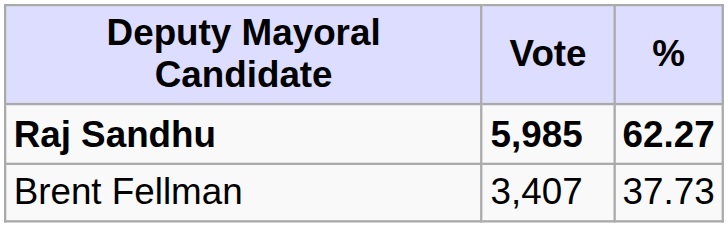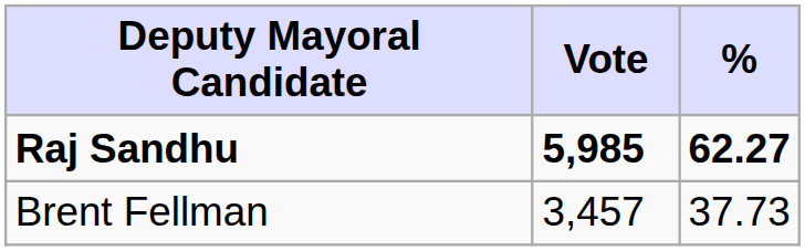 <table class="wikitable">
 <tr>
 <th style="background:#ddf; width:200px;">Deputy Mayoral Candidate</th>
 <th style="background:#ddf; width:50px;">Vote</th>
 <th style="background:#ddf; width:30px;">%</th>
 </tr>
 <tr>
 <td><strong>Raj Sandhu</strong></td>
 <td><strong>5,985</strong></td>
 <td><strong>62.27</strong></td>
 </tr>
 <tr>
 <td>Brent Fellman</td>
-<td>3,407</td>
+<td>3,457</td>
 <td>37.73</td>
 </tr>
 </table>
